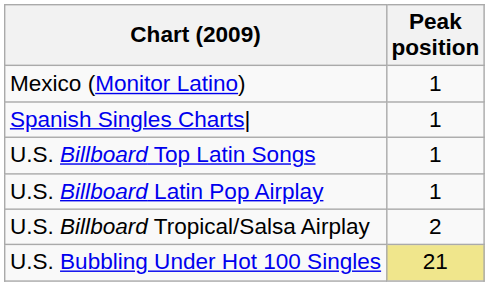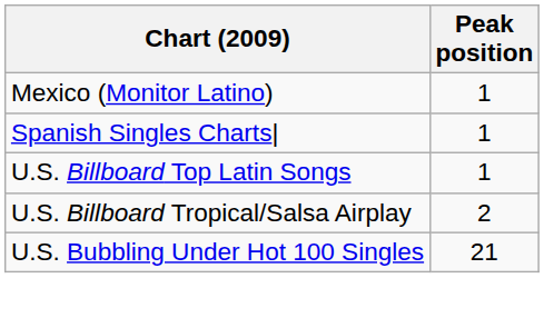 <table class="wikitable">
 <tr>
 <th align="left">Chart (2009)</th>
 <th align="left">Peak<br>position</th>
 </tr>
 <tr>
 <td align="left">Mexico (<a href='#'>Monitor Latino</a>)</td>
 <td align="center">1</td>
 </tr>
 <tr>
 <td align="left"><a href='#'>Spanish Singles Charts</a>|</td>
 <td align="center">1</td>
 </tr>
 <tr>
 <td align="left">U.S. <a href='#'><em>Billboard</em> Top Latin Songs</a></td>
 <td align="center">1</td>
 </tr>
 <tr>
-<td align="left">U.S. <a href='#'><em>Billboard</em> Latin Pop Airplay</a></td>
-<td align="center">1</td>
-</tr>
-<tr>
 <td align="left">U.S. <em>Billboard</em> Tropical/Salsa Airplay</td>
 <td align="center">2</td>
 </tr>
 <tr>
 <td>U.S. <a href='#'>Bubbling Under Hot 100 Singles</a></td>
-<td align="center" style="background: khaki;">21</td>
+<td align="center">21</td>
 </tr>
 </table>
